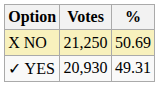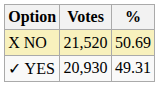 <table class="wikitable">
 <tr>
 <th>Option</th>
 <th>Votes</th>
 <th>%</th>
 </tr>
 <tr>
 <td style=background:#f8f1bd>X NO</td>
-<td style=background:#f8f1bd>21,250</td>
+<td style=background:#f8f1bd>21,520</td>
 <td style=background:#f8f1bd>50.69</td>
 </tr>
 <tr>
 <td>✓ YES</td>
 <td>20,930</td>
 <td>49.31</td>
 </tr>
 </table>
